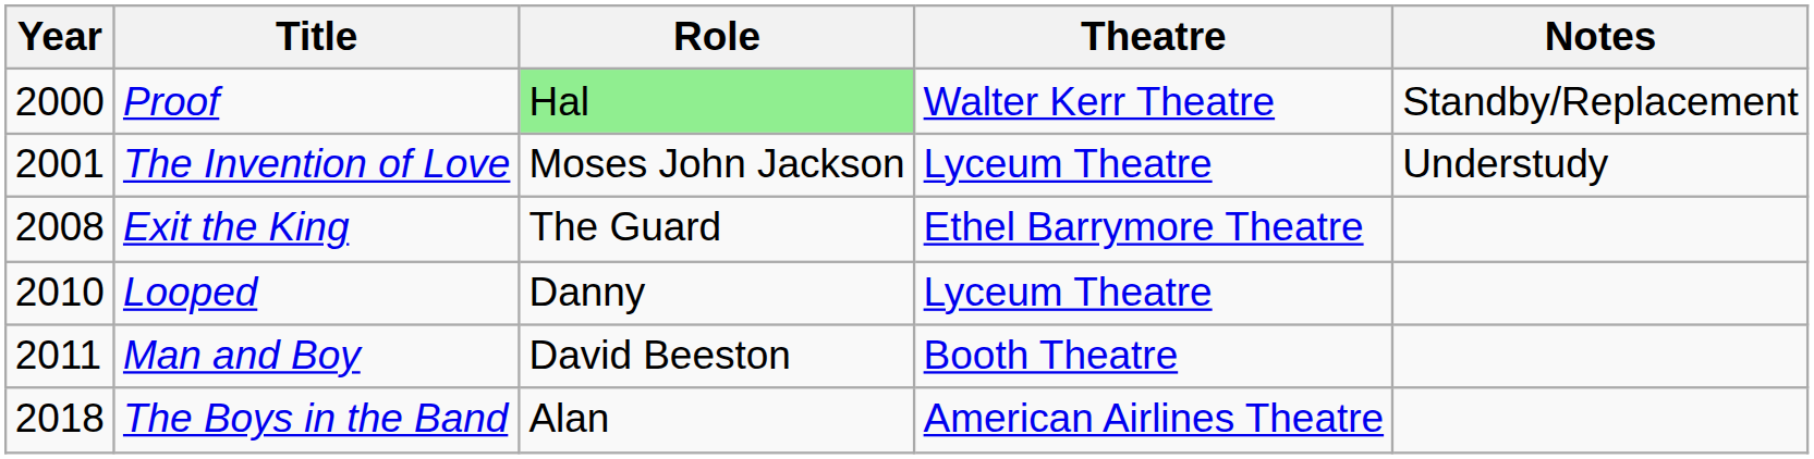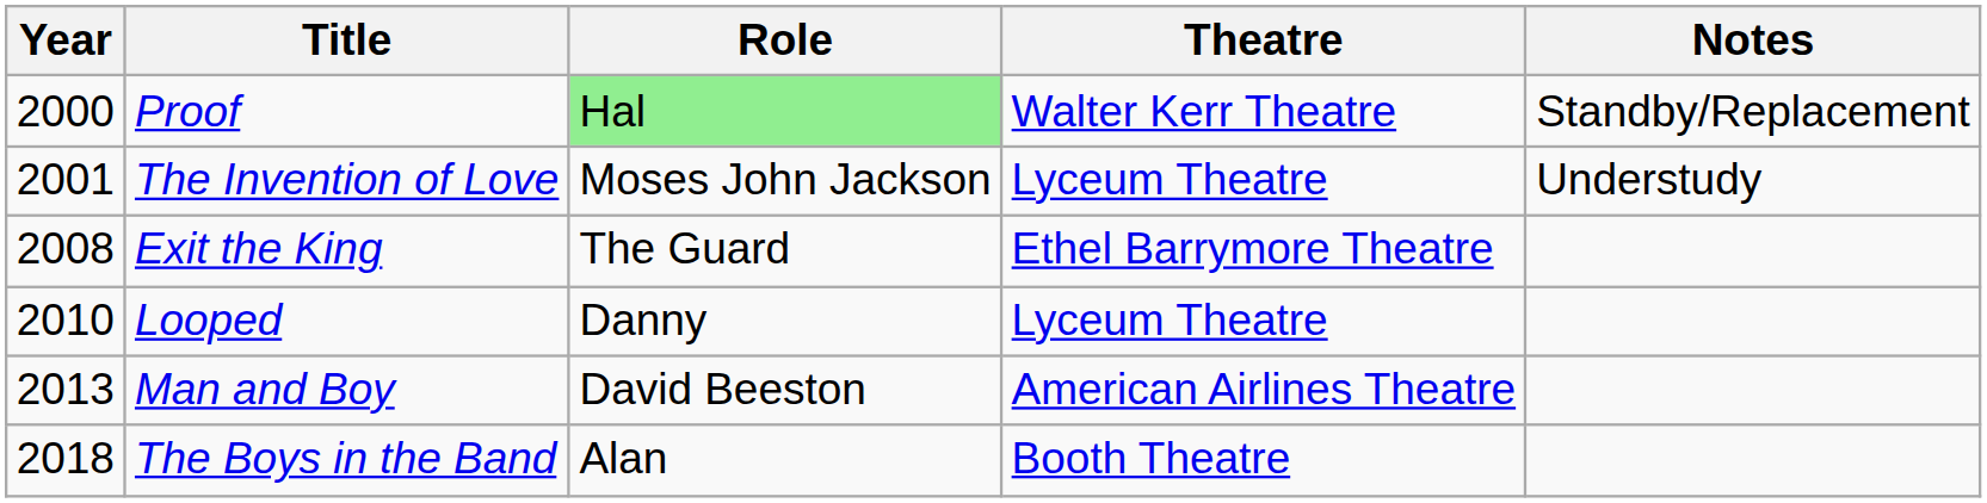 <table class="wikitable">
 <tr>
 <th>Year</th>
 <th>Title</th>
 <th>Role</th>
 <th>Theatre</th>
 <th>Notes</th>
 </tr>
 <tr>
 <td>2000</td>
 <td><em><a href='#'>Proof</a></em></td>
 <td style="background: lightgreen;">Hal</td>
 <td><a href='#'>Walter Kerr Theatre</a></td>
 <td>Standby/Replacement</td>
 </tr>
 <tr>
 <td>2001</td>
 <td><em><a href='#'>The Invention of Love</a></em></td>
 <td>Moses John Jackson</td>
 <td><a href='#'>Lyceum Theatre</a></td>
 <td>Understudy</td>
 </tr>
 <tr>
 <td>2008</td>
 <td><em><a href='#'>Exit the King</a></em></td>
 <td>The Guard</td>
 <td><a href='#'>Ethel Barrymore Theatre</a></td>
 <td></td>
 </tr>
 <tr>
 <td>2010</td>
 <td><em><a href='#'>Looped</a></em></td>
 <td>Danny</td>
 <td><a href='#'>Lyceum Theatre</a></td>
 <td></td>
 </tr>
 <tr>
-<td>2011</td>
+<td>2013</td>
 <td><em><a href='#'>Man and Boy</a></em></td>
 <td>David Beeston</td>
-<td><a href='#'>Booth Theatre</a></td>
+<td><a href='#'>American Airlines Theatre</a></td>
 <td></td>
 </tr>
 <tr>
 <td>2018</td>
 <td><em><a href='#'>The Boys in the Band</a></em></td>
 <td>Alan</td>
-<td><a href='#'>American Airlines Theatre</a></td>
+<td><a href='#'>Booth Theatre</a></td>
 <td></td>
 </tr>
 </table>
